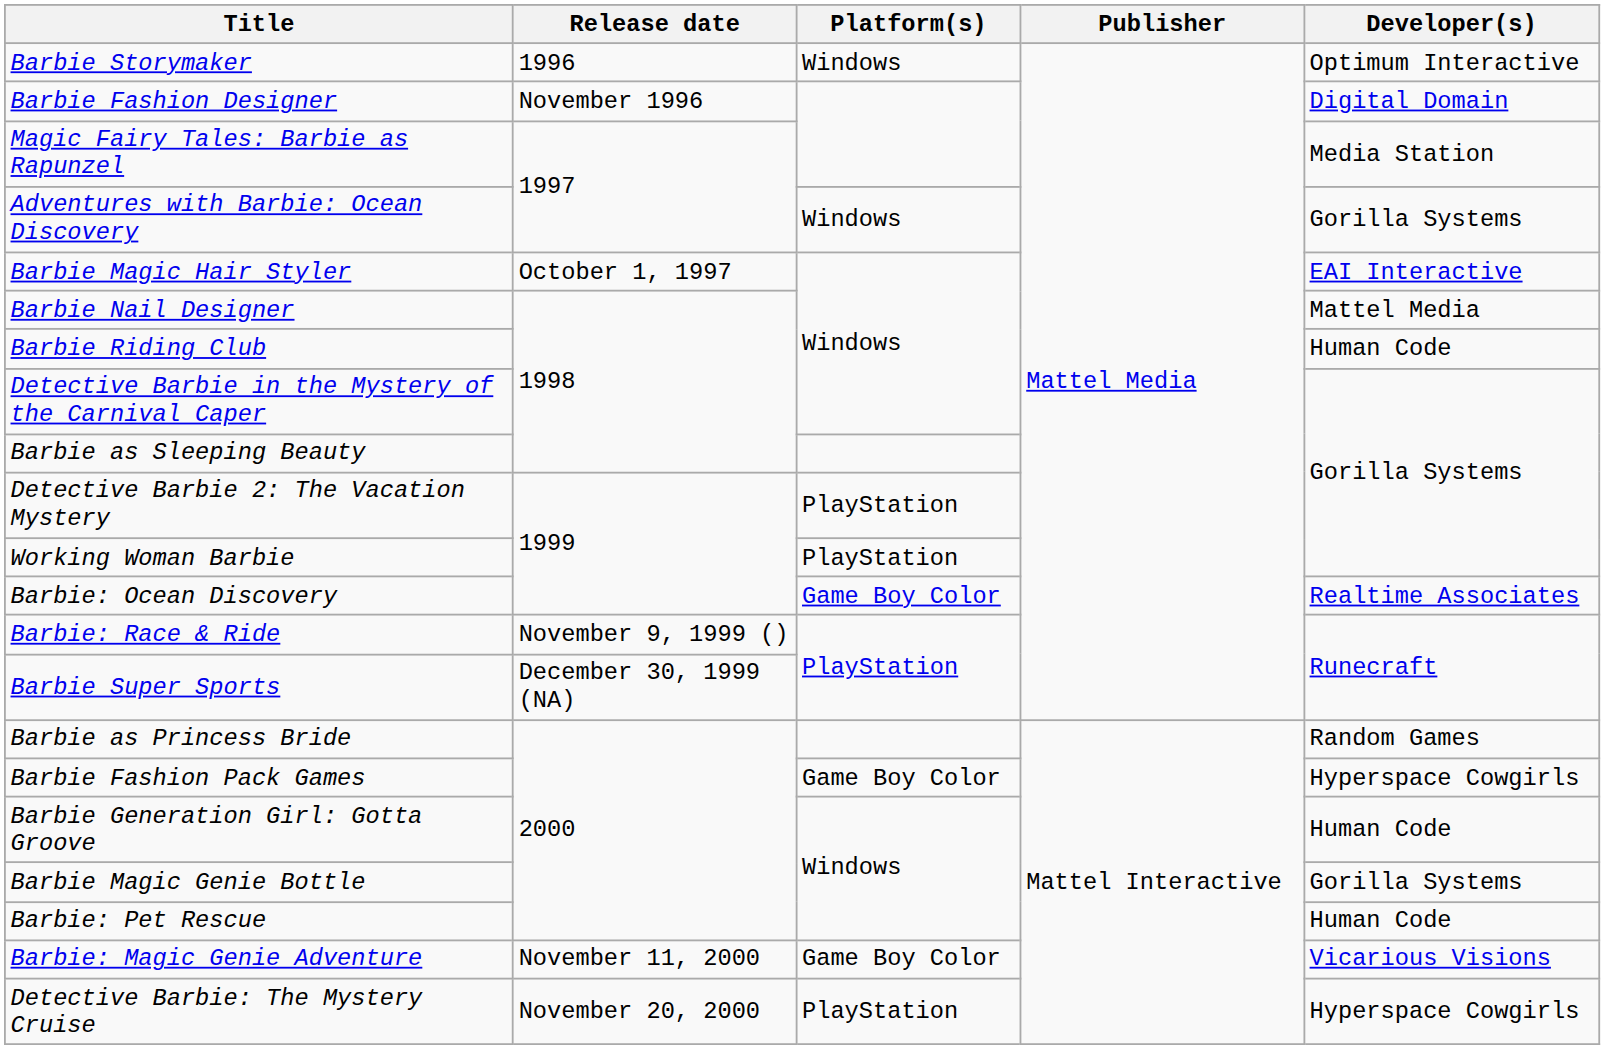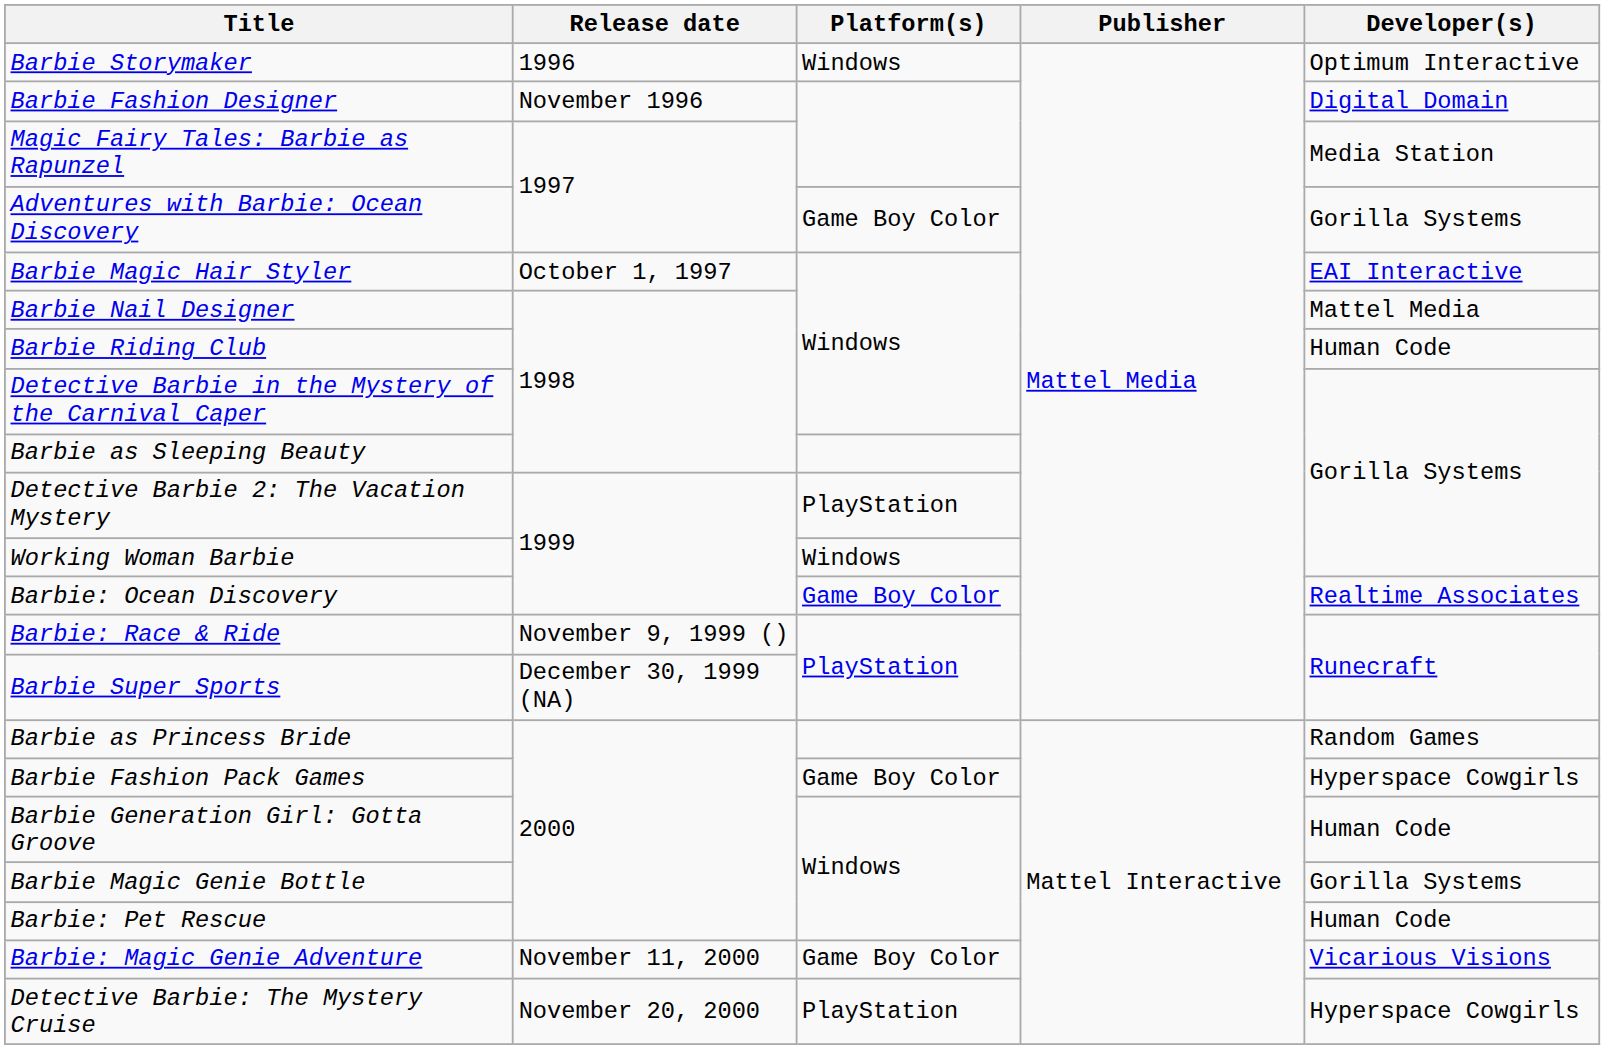 <table class="wikitable">
 <tr>
 <th scope="col" style="width:21em;">Title</th>
 <th scope="col" style="width:11.5em;">Release date</th>
 <th scope="col" style="width:9em;">Platform(s)</th>
 <th scope="col" style="width:11.5em;">Publisher</th>
 <th scope="col" style="width:12em;">Developer(s)</th>
 </tr>
 <tr>
 <td><em><a href='#'>Barbie Storymaker</a></em></td>
 <td>1996</td>
 <td>Windows</td>
 <td rowspan="14"><a href='#'>Mattel Media</a></td>
 <td>Optimum Interactive</td>
 </tr>
 <tr>
 <td><em><a href='#'>Barbie Fashion Designer</a></em></td>
 <td>November 1996</td>
 <td rowspan="2"></td>
 <td><a href='#'>Digital Domain</a></td>
 </tr>
 <tr>
 <td><em><a href='#'>Magic Fairy Tales: Barbie as Rapunzel</a></em></td>
 <td rowspan="2">1997</td>
 <td>Media Station</td>
 </tr>
 <tr>
 <td><em><a href='#'>Adventures with Barbie: Ocean Discovery</a></em></td>
-<td>Windows</td>
+<td>Game Boy Color</td>
 <td>Gorilla Systems</td>
 </tr>
 <tr>
 <td><em><a href='#'>Barbie Magic Hair Styler</a></em></td>
 <td>October 1, 1997</td>
 <td rowspan="4">Windows</td>
 <td><a href='#'>EAI Interactive</a></td>
 </tr>
 <tr>
 <td><em><a href='#'>Barbie Nail Designer</a></em></td>
 <td rowspan="4">1998</td>
 <td>Mattel Media</td>
 </tr>
 <tr>
 <td><em><a href='#'>Barbie Riding Club</a></em></td>
 <td>Human Code</td>
 </tr>
 <tr>
 <td><em><a href='#'>Detective Barbie in the Mystery of the Carnival Caper</a></em></td>
 <td rowspan="4">Gorilla Systems</td>
 </tr>
 <tr>
 <td><em>Barbie as Sleeping Beauty</em></td>
 <td></td>
 </tr>
 <tr>
 <td><em>Detective Barbie 2: The Vacation Mystery</em></td>
 <td rowspan="3">1999</td>
 <td>PlayStation</td>
 </tr>
 <tr>
 <td><em>Working Woman Barbie</em></td>
-<td>PlayStation</td>
+<td>Windows</td>
 </tr>
 <tr>
 <td><em> Barbie: Ocean Discovery</em></td>
 <td><a href='#'>Game Boy Color</a></td>
 <td><a href='#'>Realtime Associates</a></td>
 </tr>
 <tr>
 <td><em><a href='#'>Barbie: Race & Ride</a></em></td>
 <td>November 9, 1999 ()</td>
 <td rowspan="2"><a href='#'>PlayStation</a></td>
 <td rowspan="2"><a href='#'>Runecraft</a></td>
 </tr>
 <tr>
 <td><em><a href='#'>Barbie Super Sports</a></em></td>
 <td>December 30, 1999 (NA)</td>
 </tr>
 <tr>
 <td><em>Barbie as Princess Bride</em></td>
 <td rowspan="5">2000</td>
 <td></td>
 <td rowspan="7">Mattel Interactive</td>
 <td>Random Games</td>
 </tr>
 <tr>
 <td><em>Barbie Fashion Pack Games</em></td>
 <td>Game Boy Color</td>
 <td>Hyperspace Cowgirls</td>
 </tr>
 <tr>
 <td><em>Barbie Generation Girl: Gotta Groove</em></td>
 <td rowspan="3">Windows</td>
 <td>Human Code</td>
 </tr>
 <tr>
 <td><em>Barbie Magic Genie Bottle</em></td>
 <td>Gorilla Systems</td>
 </tr>
 <tr>
 <td><em>Barbie: Pet Rescue</em></td>
 <td>Human Code</td>
 </tr>
 <tr>
 <td><em><a href='#'>Barbie: Magic Genie Adventure</a></em></td>
 <td>November 11, 2000</td>
 <td>Game Boy Color</td>
 <td><a href='#'>Vicarious Visions</a></td>
 </tr>
 <tr>
 <td><em>Detective Barbie: The Mystery Cruise</em></td>
 <td>November 20, 2000</td>
 <td>PlayStation</td>
 <td>Hyperspace Cowgirls</td>
 </tr>
 </table>
